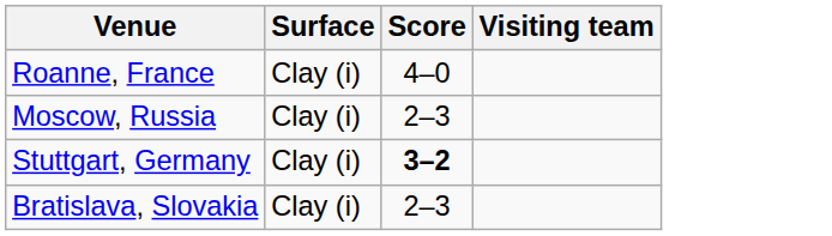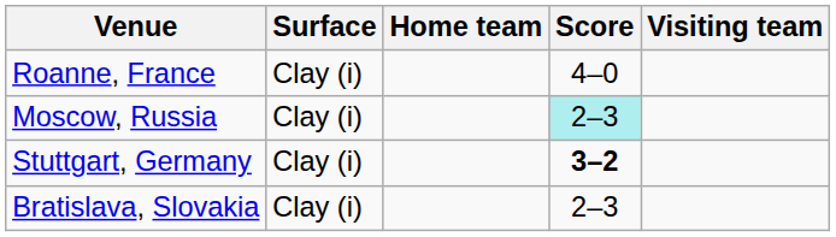 <table class=wikitable style="border:1px solid #AAAAAA;">
 <tr>
 <th>Venue</th>
 <th>Surface</th>
+<th>Home team</th>
 <th>Score</th>
 <th>Visiting team</th>
 </tr>
 <tr>
 <td><a href='#'>Roanne</a>, <a href='#'>France</a></td>
 <td>Clay (i)</td>
+<td><strong></strong></td>
 <td align=center>4–0</td>
 <td></td>
 </tr>
 <tr>
 <td><a href='#'>Moscow</a>, <a href='#'>Russia</a></td>
 <td>Clay (i)</td>
-<td align=center>2–3</td>
+<td></td>
+<td align=center style="background: paleturquoise;">2–3</td>
 <td><strong></strong></td>
 </tr>
 <tr>
 <td><a href='#'>Stuttgart</a>, <a href='#'>Germany</a></td>
 <td>Clay (i)</td>
+<td><strong></strong></td>
 <td align=center><strong>3–2</strong></td>
 <td></td>
 </tr>
 <tr>
 <td><a href='#'>Bratislava</a>, <a href='#'>Slovakia</a></td>
 <td>Clay (i)</td>
+<td></td>
 <td align=center>2–3</td>
 <td><strong></strong></td>
 </tr>
 </table>
